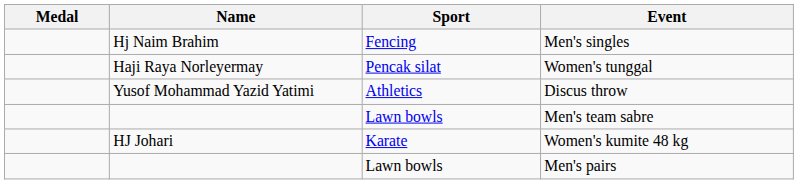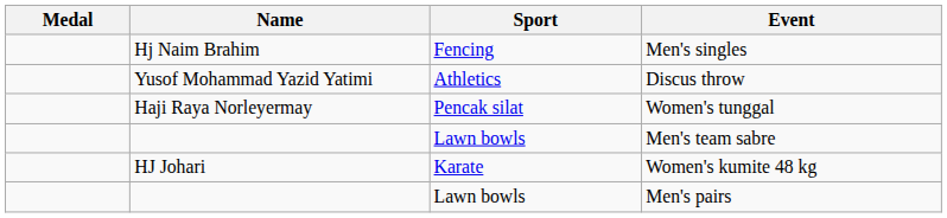 <table class="wikitable" style="font-size:100%">
 <tr>
 <th width="100">Medal</th>
 <th width="250">Name</th>
 <th width="175">Sport</th>
 <th width="250">Event</th>
 </tr>
 <tr>
 <td></td>
 <td>Hj Naim Brahim</td>
 <td><a href='#'>Fencing</a></td>
 <td>Men's singles</td>
 </tr>
 <tr>
 <td></td>
+<td>Yusof Mohammad Yazid Yatimi</td>
+<td><a href='#'>Athletics</a></td>
+<td>Discus throw</td>
+</tr>
+<tr>
+<td></td>
 <td>Haji Raya Norleyermay</td>
 <td><a href='#'>Pencak silat</a></td>
 <td>Women's tunggal</td>
-</tr>
-<tr>
-<td></td>
-<td>Yusof Mohammad Yazid Yatimi</td>
-<td><a href='#'>Athletics</a></td>
-<td>Discus throw</td>
 </tr>
 <tr>
 <td></td>
 <td></td>
 <td><a href='#'>Lawn bowls</a></td>
 <td>Men's team sabre</td>
 </tr>
 <tr>
 <td></td>
 <td>HJ Johari</td>
 <td><a href='#'>Karate</a></td>
 <td>Women's kumite 48 kg</td>
 </tr>
 <tr>
 <td></td>
 <td></td>
 <td>Lawn bowls</td>
 <td>Men's pairs</td>
 </tr>
 </table>
